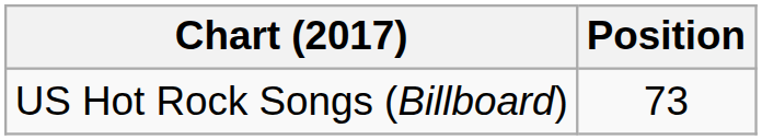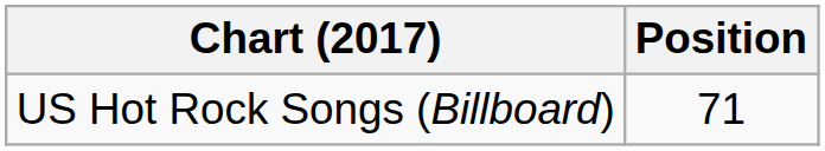 <table class="wikitable">
 <tr>
 <th>Chart (2017)</th>
 <th>Position</th>
 </tr>
 <tr>
 <td>US Hot Rock Songs (<em>Billboard</em>)</td>
-<td style="text-align:center;">73</td>
+<td style="text-align:center;">71</td>
 </tr>
 </table>
